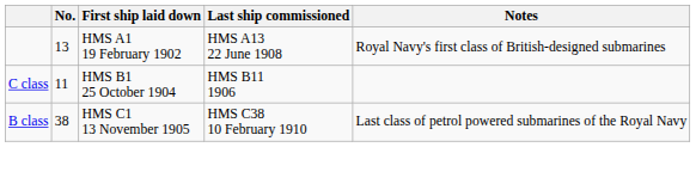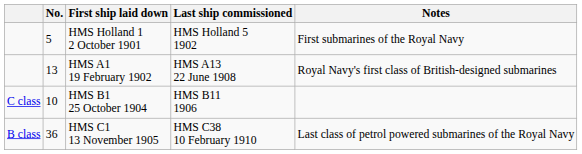 <table class="wikitable">
 <tr>
 <th></th>
 <th>No.</th>
 <th>First ship laid down</th>
 <th>Last ship commissioned</th>
 <th>Notes</th>
 </tr>
 <tr>
 <td></td>
+<td>5</td>
+<td>HMS Holland 1<br>2 October 1901</td>
+<td>HMS Holland 5<br>1902</td>
+<td>First submarines of the Royal Navy</td>
+</tr>
+<tr>
+<td></td>
 <td>13</td>
 <td>HMS A1<br>19 February 1902</td>
 <td>HMS A13<br>22 June 1908</td>
 <td>Royal Navy's first class of British-designed submarines</td>
 </tr>
 <tr>
 <td><a href='#'>C class</a></td>
-<td>11</td>
+<td>10</td>
 <td>HMS B1<br>25 October 1904</td>
 <td>HMS B11<br>1906</td>
 <td></td>
 </tr>
 <tr>
 <td><a href='#'>B class</a></td>
-<td>38</td>
+<td>36</td>
 <td>HMS C1<br>13 November 1905</td>
 <td>HMS C38<br>10 February 1910</td>
 <td>Last class of petrol powered submarines of the Royal Navy</td>
 </tr>
 </table>
